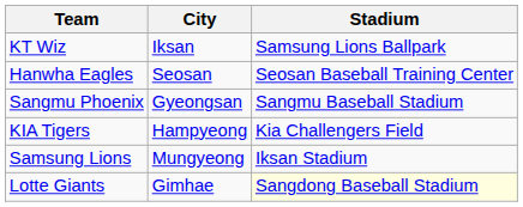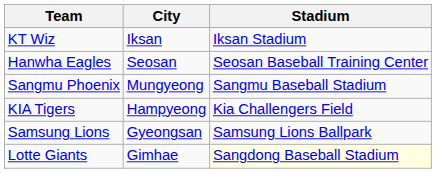 <table class = "wikitable sortable">
 <tr>
 <th>Team</th>
 <th>City</th>
 <th>Stadium</th>
 </tr>
 <tr>
 <td><a href='#'>KT Wiz</a></td>
 <td><a href='#'>Iksan</a></td>
-<td><a href='#'>Samsung Lions Ballpark</a></td>
+<td><a href='#'>Iksan Stadium</a></td>
 </tr>
 <tr>
 <td><a href='#'>Hanwha Eagles</a></td>
 <td><a href='#'>Seosan</a></td>
 <td><a href='#'>Seosan Baseball Training Center</a></td>
 </tr>
 <tr>
 <td><a href='#'>Sangmu Phoenix</a></td>
-<td><a href='#'>Gyeongsan</a></td>
+<td><a href='#'>Mungyeong</a></td>
 <td><a href='#'>Sangmu Baseball Stadium</a></td>
 </tr>
 <tr>
 <td><a href='#'>KIA Tigers</a></td>
 <td><a href='#'>Hampyeong</a></td>
 <td><a href='#'>Kia Challengers Field</a></td>
 </tr>
 <tr>
 <td><a href='#'>Samsung Lions</a></td>
-<td><a href='#'>Mungyeong</a></td>
-<td><a href='#'>Iksan Stadium</a></td>
+<td><a href='#'>Gyeongsan</a></td>
+<td><a href='#'>Samsung Lions Ballpark</a></td>
 </tr>
 <tr>
 <td><a href='#'>Lotte Giants</a></td>
 <td><a href='#'>Gimhae</a></td>
 <td style="background: lightyellow;"><a href='#'>Sangdong Baseball Stadium</a></td>
 </tr>
 </table>
